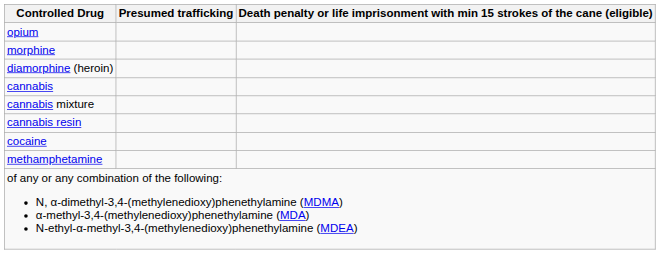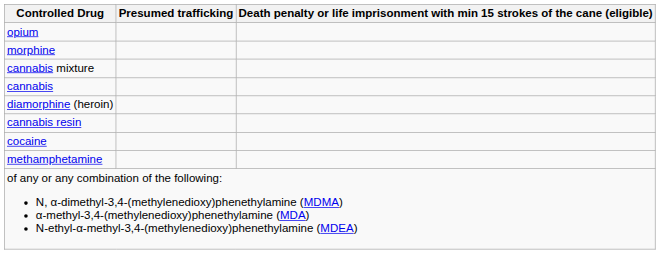 <table class="wikitable">
 <tr>
 <th>Controlled Drug</th>
 <th>Presumed trafficking</th>
 <th>Death penalty or life imprisonment with min 15 strokes of the cane (eligible) </th>
 </tr>
 <tr>
 <td><a href='#'>opium</a></td>
 <td></td>
 <td></td>
 </tr>
 <tr>
 <td><a href='#'>morphine</a></td>
 <td></td>
 <td></td>
 </tr>
 <tr>
-<td><a href='#'>diamorphine</a> (heroin)</td>
+<td><a href='#'>cannabis</a> mixture</td>
 <td></td>
 <td></td>
 </tr>
 <tr>
 <td><a href='#'>cannabis</a></td>
 <td></td>
 <td></td>
 </tr>
 <tr>
-<td><a href='#'>cannabis</a> mixture</td>
+<td><a href='#'>diamorphine</a> (heroin)</td>
 <td></td>
 <td></td>
 </tr>
 <tr>
 <td><a href='#'>cannabis resin</a></td>
 <td></td>
 <td></td>
 </tr>
 <tr>
 <td><a href='#'>cocaine</a></td>
 <td></td>
 <td></td>
 </tr>
 <tr>
 <td><a href='#'>methamphetamine</a></td>
 <td></td>
 <td></td>
 </tr>
 <tr>
 <td colspan="3"> of any or any combination of the following:<br><ul><li>N, α-dimethyl-3,4-(methylenedioxy)phenethylamine (<a href='#'>MDMA</a>)</li><li>α-methyl-3,4-(methylenedioxy)phenethylamine (<a href='#'>MDA</a>)</li><li>N-ethyl-α-methyl-3,4-(methylenedioxy)phenethylamine (<a href='#'>MDEA</a>)</li></ul></td>
 </tr>
 </table>
